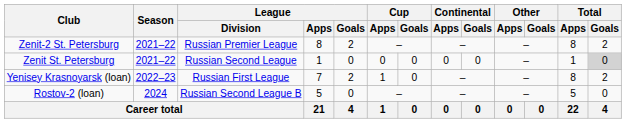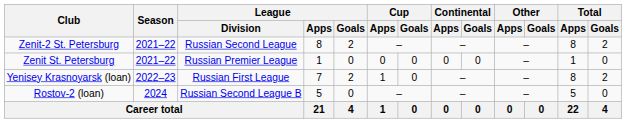 <table class="wikitable" style="text-align: center;">
 <tr>
 <th rowspan=2>Club</th>
 <th rowspan=2>Season</th>
 <th colspan=3>League</th>
 <th colspan=2>Cup</th>
 <th colspan=2>Continental</th>
 <th colspan=2>Other</th>
 <th colspan=2>Total</th>
 </tr>
 <tr>
 <th>Division</th>
 <th>Apps</th>
 <th>Goals</th>
 <th>Apps</th>
 <th>Goals</th>
 <th>Apps</th>
 <th>Goals</th>
 <th>Apps</th>
 <th>Goals</th>
 <th>Apps</th>
 <th>Goals</th>
 </tr>
 <tr>
 <td><a href='#'>Zenit-2 St. Petersburg</a></td>
 <td><a href='#'>2021–22</a></td>
-<td><a href='#'>Russian Premier League</a></td>
+<td><a href='#'>Russian Second League</a></td>
 <td>8</td>
 <td>2</td>
 <td colspan=2>–</td>
 <td colspan=2>–</td>
 <td colspan=2>–</td>
 <td>8</td>
 <td>2</td>
 </tr>
 <tr>
 <td><a href='#'>Zenit St. Petersburg</a></td>
 <td><a href='#'>2021–22</a></td>
-<td><a href='#'>Russian Second League</a></td>
+<td><a href='#'>Russian Premier League</a></td>
 <td>1</td>
 <td>0</td>
 <td>0</td>
 <td>0</td>
 <td>0</td>
 <td>0</td>
 <td colspan=2>–</td>
 <td>1</td>
-<td style="background: lightgrey;">0</td>
+<td>0</td>
 </tr>
 <tr>
 <td><a href='#'>Yenisey Krasnoyarsk</a> (loan)</td>
 <td><a href='#'>2022–23</a></td>
 <td><a href='#'>Russian First League</a></td>
 <td>7</td>
 <td>2</td>
 <td>1</td>
 <td>0</td>
 <td colspan=2>–</td>
 <td colspan=2>–</td>
 <td>8</td>
 <td>2</td>
 </tr>
 <tr>
 <td><a href='#'>Rostov-2</a> (loan)</td>
 <td><a href='#'>2024</a></td>
 <td><a href='#'>Russian Second League B</a></td>
 <td>5</td>
 <td>0</td>
 <td colspan=2>–</td>
 <td colspan=2>–</td>
 <td colspan=2>–</td>
 <td>5</td>
 <td>0</td>
 </tr>
 <tr>
 <th colspan=3>Career total</th>
 <th>21</th>
 <th>4</th>
 <th>1</th>
 <th>0</th>
 <th>0</th>
 <th>0</th>
 <th>0</th>
 <th>0</th>
 <th>22</th>
 <th>4</th>
 </tr>
 </table>
